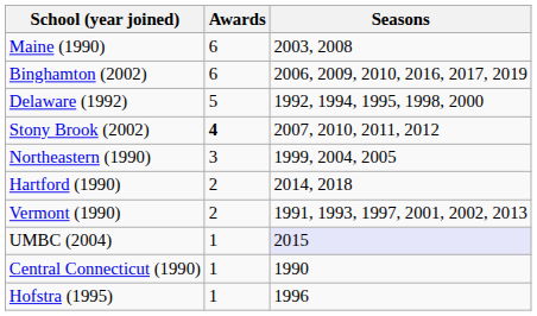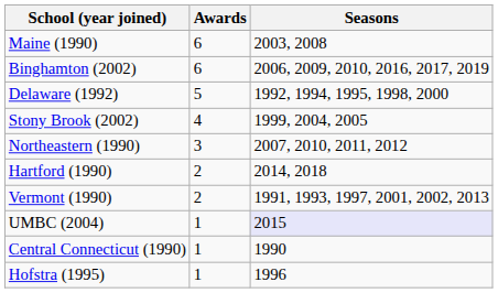 <table class="wikitable" border="1">
 <tr>
 <th>School (year joined)</th>
 <th>Awards</th>
 <th>Seasons</th>
 </tr>
 <tr>
 <td><a href='#'>Maine</a> (1990)</td>
 <td>6</td>
 <td>2003, 2008</td>
 </tr>
 <tr>
 <td><a href='#'>Binghamton</a> (2002)</td>
 <td>6</td>
 <td>2006, 2009, 2010, 2016, 2017, 2019</td>
 </tr>
 <tr>
 <td><a href='#'>Delaware</a> (1992)</td>
 <td>5</td>
 <td>1992, 1994, 1995, 1998, 2000</td>
 </tr>
 <tr>
 <td><a href='#'>Stony Brook</a> (2002)</td>
-<td><strong>4</strong></td>
-<td>2007, 2010, 2011, 2012</td>
+<td>4</td>
+<td>1999, 2004, 2005</td>
 </tr>
 <tr>
 <td><a href='#'>Northeastern</a> (1990)</td>
 <td>3</td>
-<td>1999, 2004, 2005</td>
+<td>2007, 2010, 2011, 2012</td>
 </tr>
 <tr>
 <td><a href='#'>Hartford</a> (1990)</td>
 <td>2</td>
 <td>2014, 2018</td>
 </tr>
 <tr>
 <td><a href='#'>Vermont</a> (1990)</td>
 <td>2</td>
 <td>1991, 1993, 1997, 2001, 2002, 2013</td>
 </tr>
 <tr>
 <td>UMBC (2004)</td>
 <td>1</td>
 <td style="background: lavender;">2015</td>
 </tr>
 <tr>
 <td><a href='#'>Central Connecticut</a> (1990)</td>
 <td>1</td>
 <td>1990</td>
 </tr>
 <tr>
 <td><a href='#'>Hofstra</a> (1995)</td>
 <td>1</td>
 <td>1996</td>
 </tr>
 </table>
